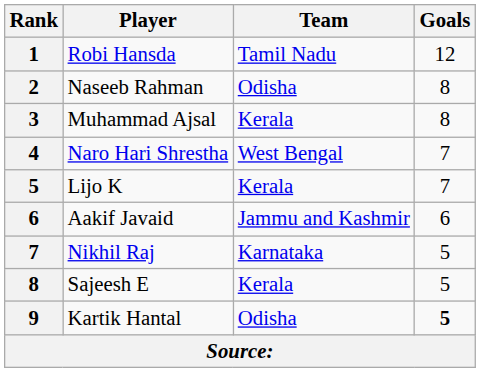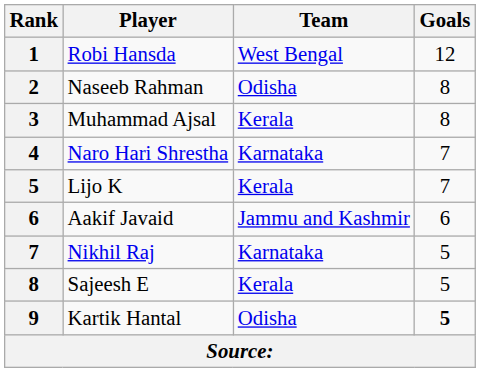 <table class="wikitable">
 <tr>
 <th>Rank</th>
 <th>Player</th>
 <th>Team</th>
 <th>Goals</th>
 </tr>
 <tr>
 <th>1</th>
 <td><a href='#'>Robi Hansda</a></td>
-<td><a href='#'>Tamil Nadu</a></td>
+<td><a href='#'>West Bengal</a></td>
 <td align="center">12</td>
 </tr>
 <tr>
 <th>2</th>
 <td>Naseeb Rahman</td>
 <td><a href='#'>Odisha</a></td>
 <td align="center">8</td>
 </tr>
 <tr>
 <th>3</th>
 <td>Muhammad Ajsal</td>
 <td><a href='#'>Kerala</a></td>
 <td align="center">8</td>
 </tr>
 <tr>
 <th>4</th>
 <td><a href='#'>Naro Hari Shrestha</a></td>
-<td><a href='#'>West Bengal</a></td>
+<td><a href='#'>Karnataka</a></td>
 <td align="center">7</td>
 </tr>
 <tr>
 <th>5</th>
 <td>Lijo K</td>
 <td><a href='#'>Kerala</a></td>
 <td align="center">7</td>
 </tr>
 <tr>
 <th>6</th>
 <td>Aakif Javaid</td>
 <td><a href='#'>Jammu and Kashmir</a></td>
 <td align="center">6</td>
 </tr>
 <tr>
 <th>7</th>
 <td><a href='#'>Nikhil Raj</a></td>
 <td><a href='#'>Karnataka</a></td>
 <td align="center">5</td>
 </tr>
 <tr>
 <th>8</th>
 <td>Sajeesh E</td>
 <td><a href='#'>Kerala</a></td>
 <td align="center">5</td>
 </tr>
 <tr>
 <th>9</th>
 <td>Kartik Hantal</td>
 <td><a href='#'>Odisha</a></td>
 <td align="center"><strong>5</strong></td>
 </tr>
 <tr>
 <th colspan="4" align="center"><em>Source: </em></th>
 </tr>
 </table>
